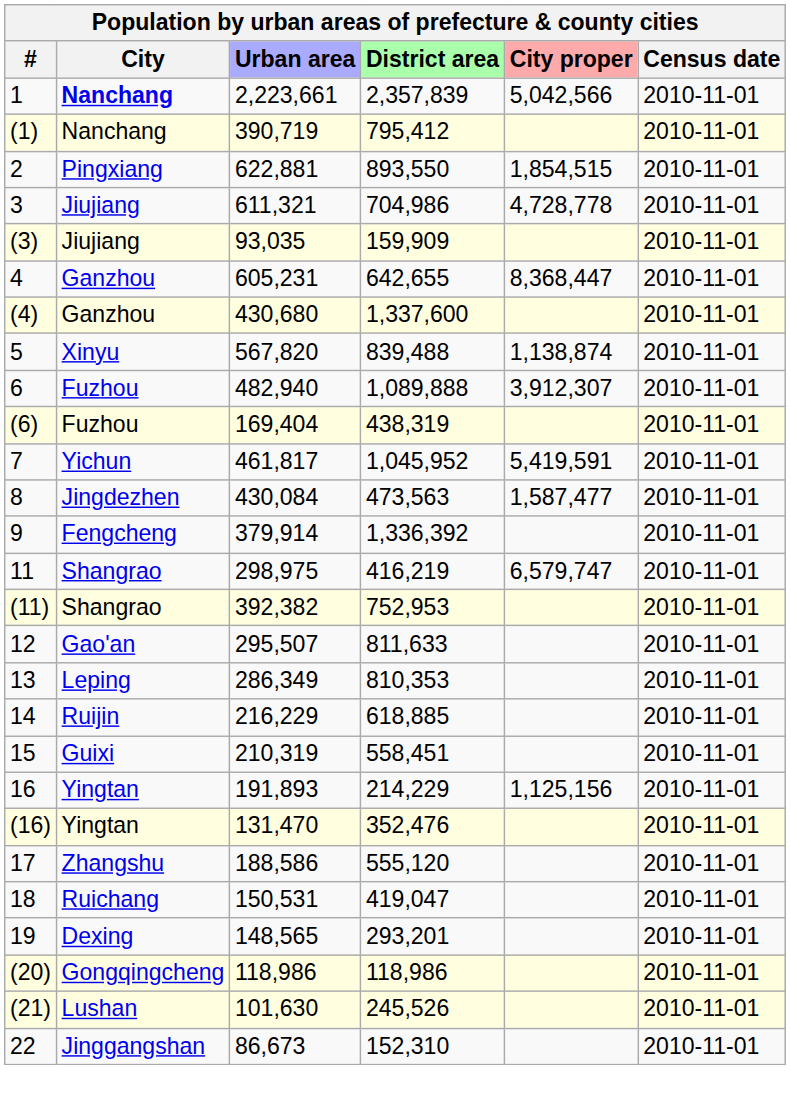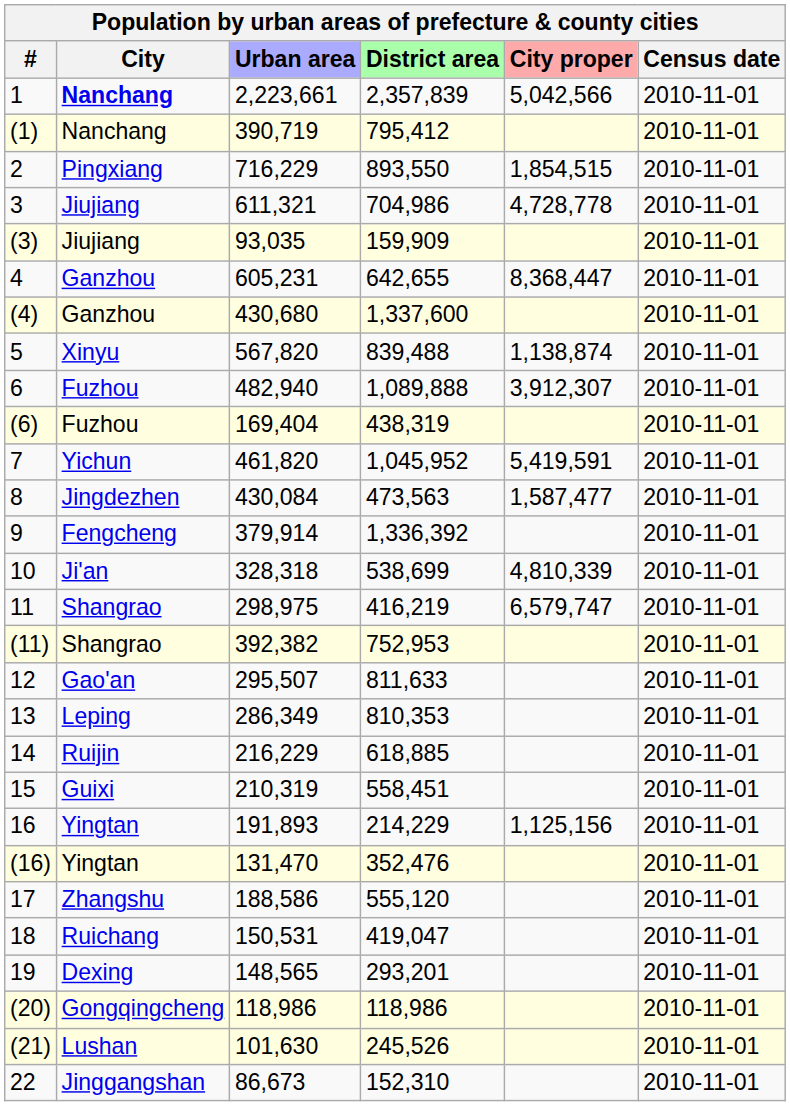 <table class="wikitable sortable collapsible">
 <tr>
 <th colspan="6">Population by urban areas of prefecture & county cities</th>
 </tr>
 <tr>
 <th>#</th>
 <th>City</th>
 <th style ="background-color: #aaaaff;">Urban area</th>
 <th style ="background-color: #aaffaa;">District area</th>
 <th style ="background-color: #ffaaaa;">City proper</th>
 <th>Census date</th>
 </tr>
 <tr>
 <td>1</td>
 <td><strong><a href='#'>Nanchang</a></strong></td>
 <td>2,223,661</td>
 <td>2,357,839</td>
 <td>5,042,566</td>
 <td>2010-11-01</td>
 </tr>
 <tr bgcolor="lightyellow" class="sortbottom">
 <td>(1)</td>
 <td>Nanchang </td>
 <td>390,719</td>
 <td>795,412</td>
 <td></td>
 <td>2010-11-01</td>
 </tr>
 <tr>
 <td>2</td>
 <td><a href='#'>Pingxiang</a></td>
-<td>622,881</td>
+<td>716,229</td>
 <td>893,550</td>
 <td>1,854,515</td>
 <td>2010-11-01</td>
 </tr>
 <tr>
 <td>3</td>
 <td><a href='#'>Jiujiang</a></td>
 <td>611,321</td>
 <td>704,986</td>
 <td>4,728,778</td>
 <td>2010-11-01</td>
 </tr>
 <tr bgcolor="lightyellow" class="sortbottom">
 <td>(3)</td>
 <td>Jiujiang </td>
 <td>93,035</td>
 <td>159,909</td>
 <td></td>
 <td>2010-11-01</td>
 </tr>
 <tr>
 <td>4</td>
 <td><a href='#'>Ganzhou</a></td>
 <td>605,231</td>
 <td>642,655</td>
 <td>8,368,447</td>
 <td>2010-11-01</td>
 </tr>
 <tr bgcolor="lightyellow" class="sortbottom">
 <td>(4)</td>
 <td>Ganzhou </td>
 <td>430,680</td>
 <td>1,337,600</td>
 <td></td>
 <td>2010-11-01</td>
 </tr>
 <tr>
 <td>5</td>
 <td><a href='#'>Xinyu</a></td>
 <td>567,820</td>
 <td>839,488</td>
 <td>1,138,874</td>
 <td>2010-11-01</td>
 </tr>
 <tr>
 <td>6</td>
 <td><a href='#'>Fuzhou</a></td>
 <td>482,940</td>
 <td>1,089,888</td>
 <td>3,912,307</td>
 <td>2010-11-01</td>
 </tr>
 <tr bgcolor="lightyellow" class="sortbottom">
 <td>(6)</td>
 <td>Fuzhou </td>
 <td>169,404</td>
 <td>438,319</td>
 <td></td>
 <td>2010-11-01</td>
 </tr>
 <tr>
 <td>7</td>
 <td><a href='#'>Yichun</a></td>
-<td>461,817</td>
+<td>461,820</td>
 <td>1,045,952</td>
 <td>5,419,591</td>
 <td>2010-11-01</td>
 </tr>
 <tr>
 <td>8</td>
 <td><a href='#'>Jingdezhen</a></td>
 <td>430,084</td>
 <td>473,563</td>
 <td>1,587,477</td>
 <td>2010-11-01</td>
 </tr>
 <tr>
 <td>9</td>
 <td><a href='#'>Fengcheng</a></td>
 <td>379,914</td>
 <td>1,336,392</td>
 <td></td>
+<td>2010-11-01</td>
+</tr>
+<tr>
+<td>10</td>
+<td><a href='#'>Ji'an</a></td>
+<td>328,318</td>
+<td>538,699</td>
+<td>4,810,339</td>
 <td>2010-11-01</td>
 </tr>
 <tr>
 <td>11</td>
 <td><a href='#'>Shangrao</a></td>
 <td>298,975</td>
 <td>416,219</td>
 <td>6,579,747</td>
 <td>2010-11-01</td>
 </tr>
 <tr bgcolor="lightyellow" class="sortbottom">
 <td>(11)</td>
 <td>Shangrao </td>
 <td>392,382</td>
 <td>752,953</td>
 <td></td>
 <td>2010-11-01</td>
 </tr>
 <tr>
 <td>12</td>
 <td><a href='#'>Gao'an</a></td>
 <td>295,507</td>
 <td>811,633</td>
 <td></td>
 <td>2010-11-01</td>
 </tr>
 <tr>
 <td>13</td>
 <td><a href='#'>Leping</a></td>
 <td>286,349</td>
 <td>810,353</td>
 <td></td>
 <td>2010-11-01</td>
 </tr>
 <tr>
 <td>14</td>
 <td><a href='#'>Ruijin</a></td>
 <td>216,229</td>
 <td>618,885</td>
 <td></td>
 <td>2010-11-01</td>
 </tr>
 <tr>
 <td>15</td>
 <td><a href='#'>Guixi</a></td>
 <td>210,319</td>
 <td>558,451</td>
 <td></td>
 <td>2010-11-01</td>
 </tr>
 <tr>
 <td>16</td>
 <td><a href='#'>Yingtan</a></td>
 <td>191,893</td>
 <td>214,229</td>
 <td>1,125,156</td>
 <td>2010-11-01</td>
 </tr>
 <tr bgcolor="lightyellow" class="sortbottom">
 <td>(16)</td>
 <td>Yingtan </td>
 <td>131,470</td>
 <td>352,476</td>
 <td></td>
 <td>2010-11-01</td>
 </tr>
 <tr>
 <td>17</td>
 <td><a href='#'>Zhangshu</a></td>
 <td>188,586</td>
 <td>555,120</td>
 <td></td>
 <td>2010-11-01</td>
 </tr>
 <tr>
 <td>18</td>
 <td><a href='#'>Ruichang</a></td>
 <td>150,531</td>
 <td>419,047</td>
 <td></td>
 <td>2010-11-01</td>
 </tr>
 <tr>
 <td>19</td>
 <td><a href='#'>Dexing</a></td>
 <td>148,565</td>
 <td>293,201</td>
 <td></td>
 <td>2010-11-01</td>
 </tr>
 <tr bgcolor="lightyellow">
 <td>(20)</td>
 <td><a href='#'>Gongqingcheng</a></td>
 <td>118,986</td>
 <td>118,986</td>
 <td></td>
 <td>2010-11-01</td>
 </tr>
 <tr bgcolor="lightyellow">
 <td>(21)</td>
 <td><a href='#'>Lushan</a></td>
 <td>101,630</td>
 <td>245,526</td>
 <td></td>
 <td>2010-11-01</td>
 </tr>
 <tr>
 <td>22</td>
 <td><a href='#'>Jinggangshan</a></td>
 <td>86,673</td>
 <td>152,310</td>
 <td></td>
 <td>2010-11-01</td>
 </tr>
 </table>
